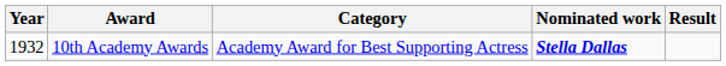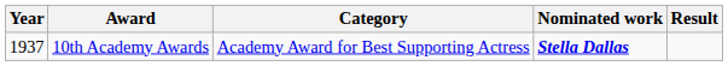 <table class="wikitable sortable">
 <tr>
 <th>Year</th>
 <th>Award</th>
 <th>Category</th>
 <th>Nominated work</th>
 <th class="wikitable unsortable">Result</th>
 </tr>
 <tr>
-<td>1932</td>
+<td>1937</td>
 <td><a href='#'>10th Academy Awards</a></td>
 <td><a href='#'>Academy Award for Best Supporting Actress</a></td>
 <td><strong><em><a href='#'>Stella Dallas</a></em></strong></td>
 <td></td>
 </tr>
 </table>
